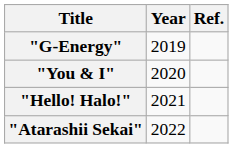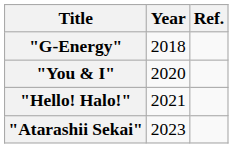 <table class="wikitable plainrowheaders">
 <tr>
 <th scope="col">Title</th>
 <th scope="col">Year</th>
 <th scope="col">Ref.</th>
 </tr>
 <tr>
 <th scope="row">"G-Energy"</th>
-<td>2019</td>
+<td>2018</td>
 <td></td>
 </tr>
 <tr>
 <th scope="row">"You & I"</th>
 <td>2020</td>
 <td></td>
 </tr>
 <tr>
 <th scope="row">"Hello! Halo!"</th>
 <td>2021</td>
 <td></td>
 </tr>
 <tr>
 <th scope="row">"Atarashii Sekai"</th>
-<td>2022</td>
+<td>2023</td>
 <td></td>
 </tr>
 </table>
